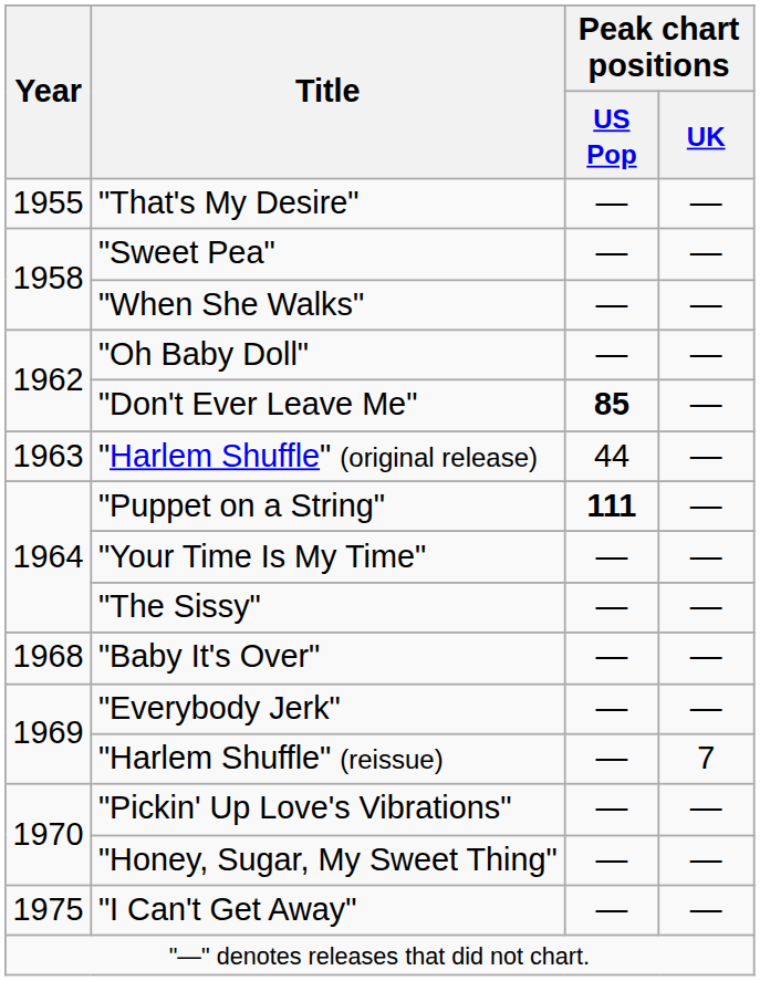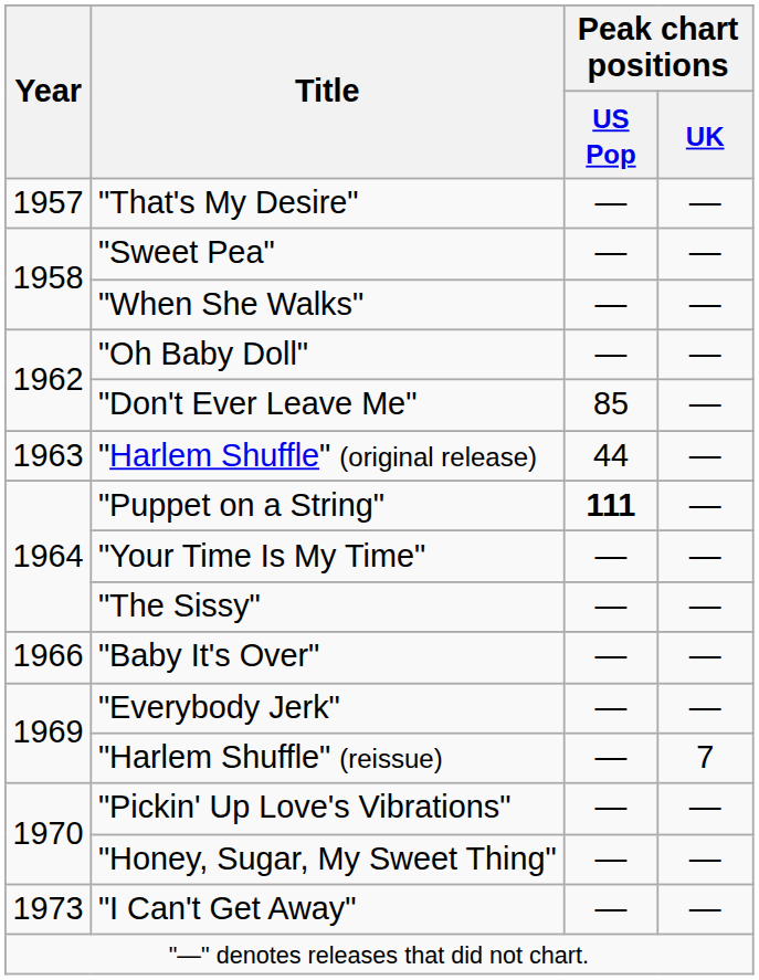 <table class="wikitable">
 <tr>
 <th scope="col" rowspan="2">Year</th>
 <th scope="col" rowspan="2">Title</th>
 <th scope="col" colspan="4">Peak chart positions</th>
 </tr>
 <tr>
 <th style="width:40px;"><small><a href='#'>US Pop</a></small><br></th>
 <th style="width:40px;"><small><a href='#'>UK</a></small><br></th>
 </tr>
 <tr>
-<td rowspan="1">1955</td>
+<td rowspan="1">1957</td>
 <td>"That's My Desire"</td>
 <td align=center>―</td>
 <td align=center>―</td>
 </tr>
 <tr>
 <td rowspan="2">1958</td>
 <td>"Sweet Pea"</td>
 <td align=center>―</td>
 <td align=center>―</td>
 </tr>
 <tr>
 <td>"When She Walks"</td>
 <td align=center>―</td>
 <td align=center>―</td>
 </tr>
 <tr>
 <td rowspan="2">1962</td>
 <td>"Oh Baby Doll"</td>
 <td align=center>―</td>
 <td align=center>―</td>
 </tr>
 <tr>
 <td>"Don't Ever Leave Me"</td>
-<td align=center><strong>85</strong></td>
+<td align=center>85</td>
 <td align=center>―</td>
 </tr>
 <tr>
 <td rowspan="1">1963</td>
 <td>"<a href='#'>Harlem Shuffle</a>" <small>(original release)</small></td>
 <td align=center>44</td>
 <td align=center>―</td>
 </tr>
 <tr>
 <td rowspan="3">1964</td>
 <td>"Puppet on a String"</td>
 <td align=center><strong>111</strong></td>
 <td align=center>―</td>
 </tr>
 <tr>
 <td>"Your Time Is My Time"</td>
 <td align=center>―</td>
 <td align=center>―</td>
 </tr>
 <tr>
 <td>"The Sissy"</td>
 <td align=center>―</td>
 <td align=center>―</td>
 </tr>
 <tr>
-<td rowspan="1">1968</td>
+<td rowspan="1">1966</td>
 <td>"Baby It's Over"</td>
 <td align=center>―</td>
 <td align=center>―</td>
 </tr>
 <tr>
 <td rowspan="2">1969</td>
 <td>"Everybody Jerk"</td>
 <td align=center>―</td>
 <td align=center>―</td>
 </tr>
 <tr>
 <td>"Harlem Shuffle" <small>(reissue)</small></td>
 <td align=center>―</td>
 <td align=center>7</td>
 </tr>
 <tr>
 <td rowspan="2">1970</td>
 <td>"Pickin' Up Love's Vibrations"</td>
 <td align=center>―</td>
 <td align=center>―</td>
 </tr>
 <tr>
 <td>"Honey, Sugar, My Sweet Thing"</td>
 <td align=center>―</td>
 <td align=center>―</td>
 </tr>
 <tr>
-<td rowspan="1">1975</td>
+<td rowspan="1">1973</td>
 <td>"I Can't Get Away"</td>
 <td align=center>―</td>
 <td align=center>―</td>
 </tr>
 <tr>
 <td colspan="6" style="text-align:center; font-size:9pt;">"—" denotes releases that did not chart.</td>
 </tr>
 </table>
